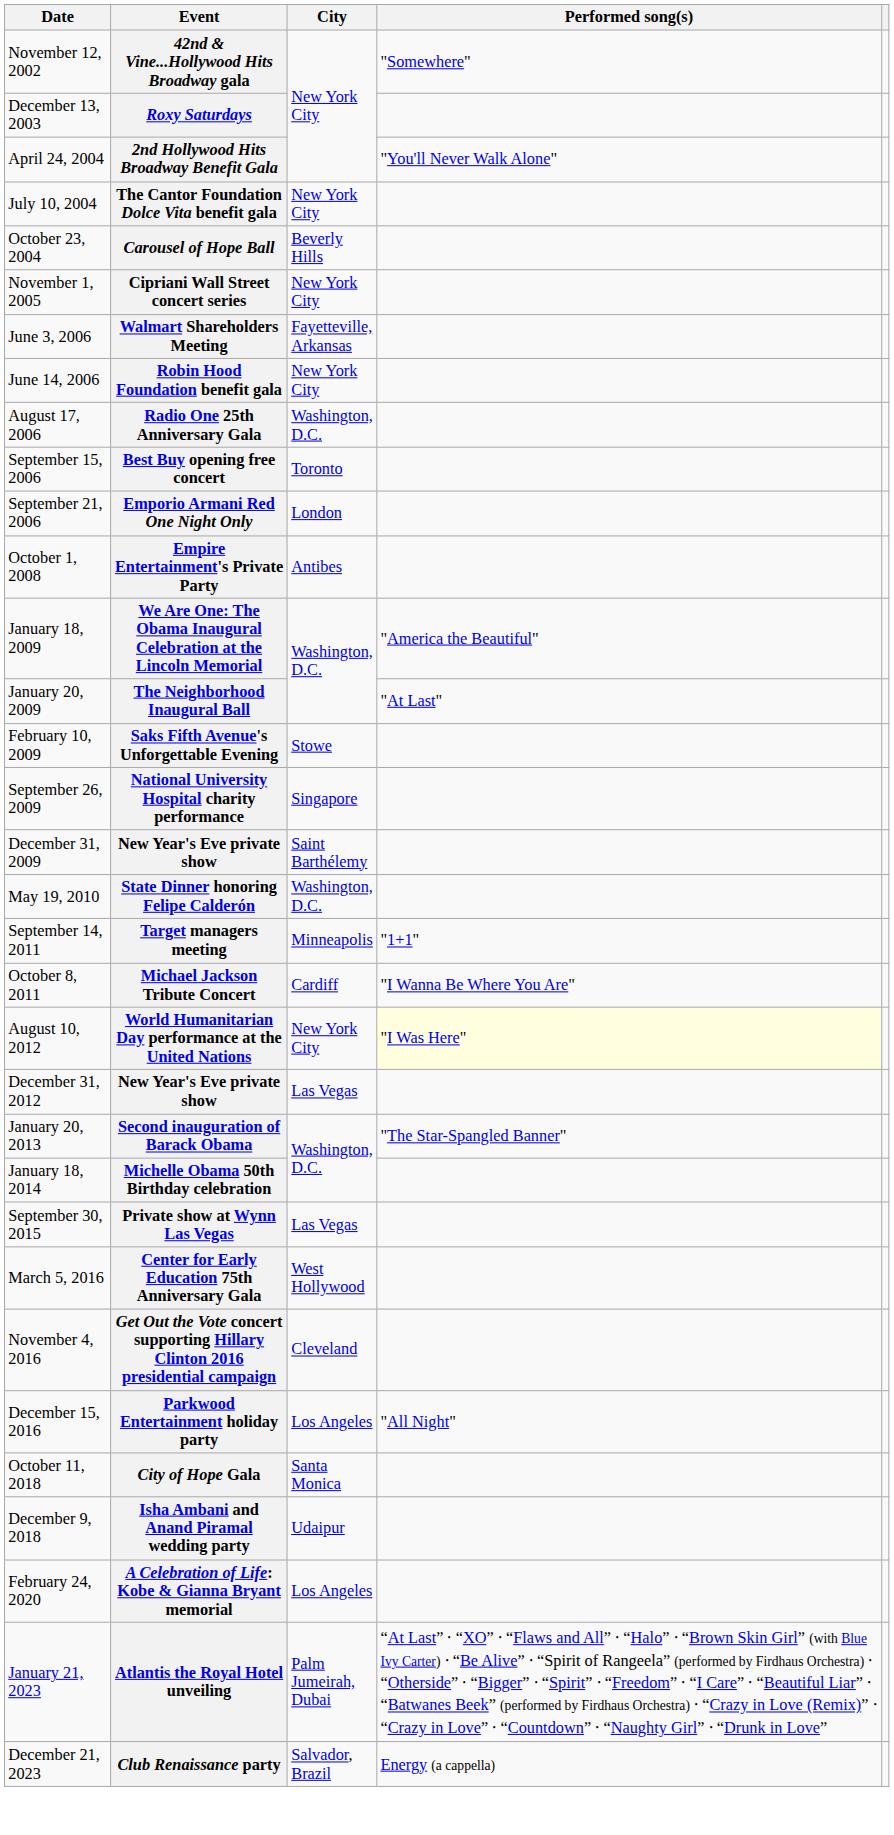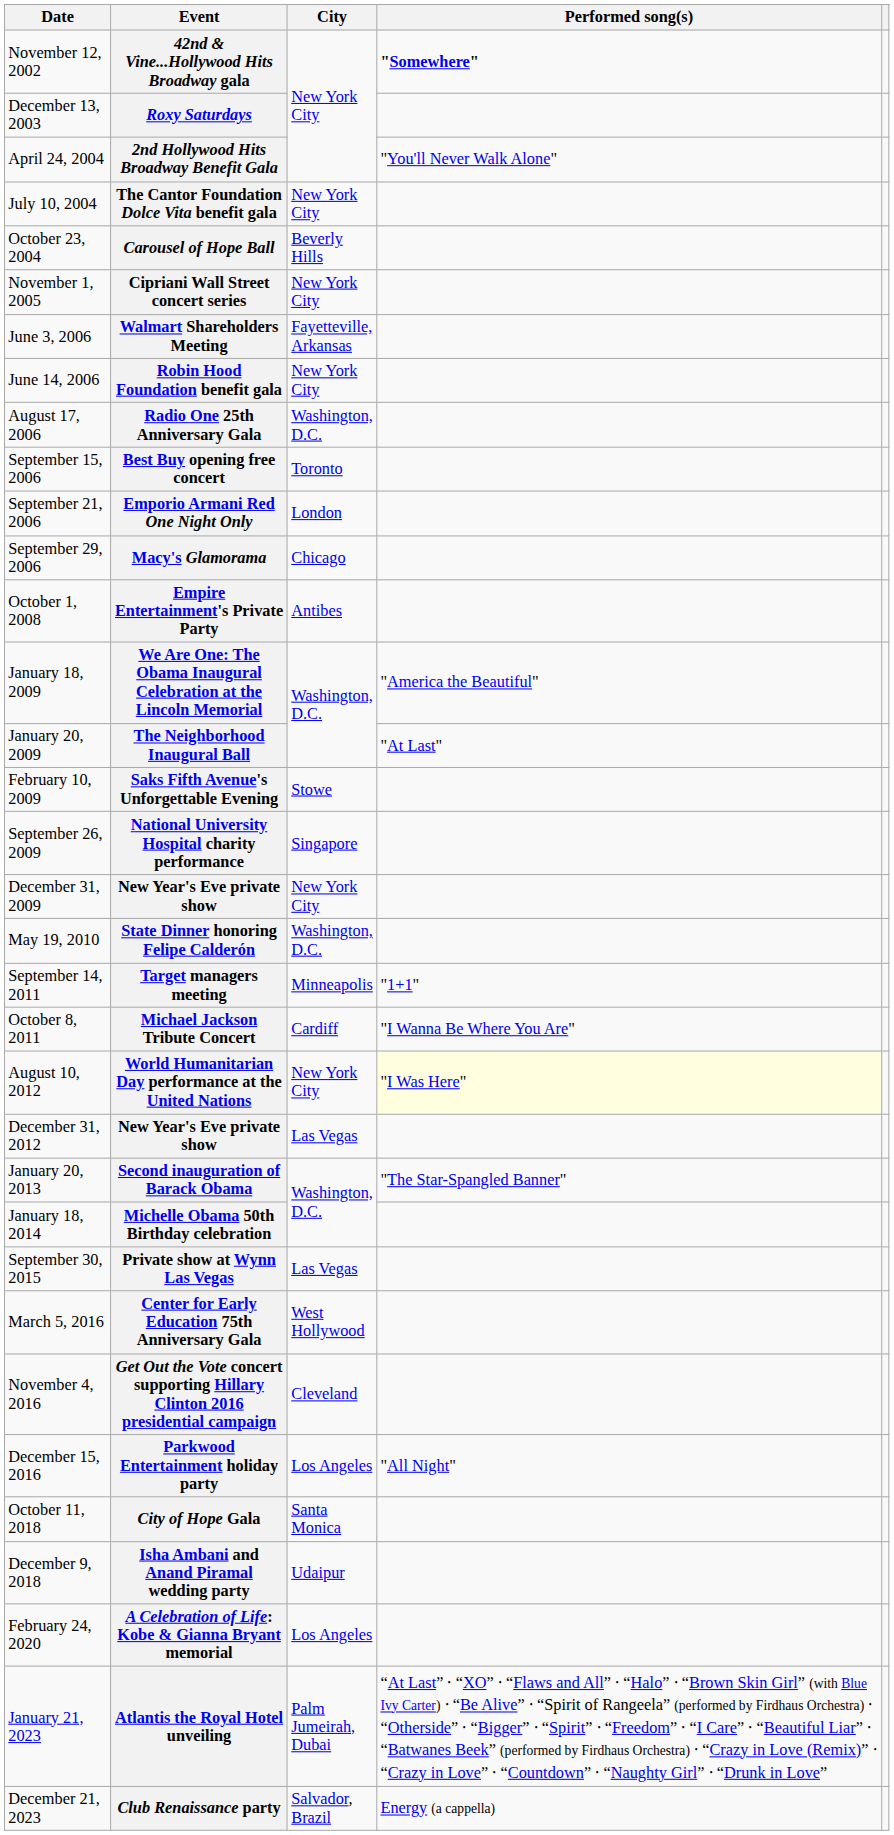 <table class="wikitable sortable plainrowheaders">
 <tr>
 <th style="width:12%;">Date</th>
 <th style="width:20%;">Event</th>
 <th style="width:10%;">City</th>
 <th class="unsortable">Performed song(s)</th>
 <th style"width=2%" class="unsortable"></th>
 </tr>
 <tr>
 <td>November 12, 2002</td>
 <th scope="row"><em>42nd & Vine...Hollywood Hits Broadway</em> gala</th>
 <td rowspan="3"><a href='#'>New York City</a></td>
-<td>"<a href='#'>Somewhere</a>"</td>
+<td><strong>"<a href='#'>Somewhere</a>"</strong></td>
 <td><br></td>
 </tr>
 <tr>
 <td>December 13, 2003</td>
 <th scope="row"><em><a href='#'>Roxy Saturdays</a></em></th>
 <td></td>
 <td></td>
 </tr>
 <tr>
 <td>April 24, 2004</td>
 <th scope="row"><em>2nd Hollywood Hits Broadway Benefit Gala</em></th>
 <td>"<a href='#'>You'll Never Walk Alone</a>"</td>
 <td></td>
 </tr>
 <tr>
 <td>July 10, 2004</td>
 <th scope="row">The Cantor Foundation <em>Dolce Vita</em> benefit gala</th>
 <td><a href='#'>New York City</a></td>
 <td></td>
 <td></td>
 </tr>
 <tr>
 <td>October 23, 2004</td>
 <th scope="row"><em>Carousel of Hope Ball</em></th>
 <td><a href='#'>Beverly Hills</a></td>
 <td></td>
 <td></td>
 </tr>
 <tr>
 <td>November 1, 2005</td>
 <th scope="row">Cipriani Wall Street concert series</th>
 <td><a href='#'>New York City</a></td>
 <td></td>
 <td></td>
 </tr>
 <tr>
 <td>June 3, 2006</td>
 <th scope="row"><a href='#'>Walmart</a> Shareholders Meeting</th>
 <td><a href='#'>Fayetteville, Arkansas</a></td>
 <td></td>
 <td></td>
 </tr>
 <tr>
 <td>June 14, 2006</td>
 <th scope="row"><a href='#'>Robin Hood Foundation</a> benefit gala</th>
 <td><a href='#'>New York City</a></td>
 <td></td>
 <td><br></td>
 </tr>
 <tr>
 <td>August 17, 2006</td>
 <th scope="row"><a href='#'>Radio One</a> 25th Anniversary Gala</th>
 <td><a href='#'>Washington, D.C.</a></td>
 <td></td>
 <td><br></td>
 </tr>
 <tr>
 <td>September 15, 2006</td>
 <th scope="row"><a href='#'>Best Buy</a> opening free concert</th>
 <td><a href='#'>Toronto</a></td>
 <td></td>
 <td></td>
 </tr>
 <tr>
 <td>September 21, 2006</td>
 <th scope="row"><a href='#'>Emporio Armani Red</a> <em>One Night Only</em></th>
 <td><a href='#'>London</a></td>
 <td></td>
 <td></td>
 </tr>
 <tr>
+<td>September 29, 2006</td>
+<th scope="row"><a href='#'>Macy's</a> <em>Glamorama</em></th>
+<td><a href='#'>Chicago</a></td>
+<td></td>
+<td></td>
+</tr>
+<tr>
 <td>October 1, 2008</td>
 <th scope="row"><a href='#'>Empire Entertainment</a>'s Private Party</th>
 <td><a href='#'>Antibes</a></td>
 <td></td>
 <td></td>
 </tr>
 <tr>
 <td>January 18, 2009</td>
 <th scope="row"><a href='#'>We Are One: The Obama Inaugural Celebration at the Lincoln Memorial</a></th>
 <td rowspan="2"><a href='#'>Washington, D.C.</a></td>
 <td>"<a href='#'>America the Beautiful</a>"</td>
 <td></td>
 </tr>
 <tr>
 <td>January 20, 2009</td>
 <th scope="row"><a href='#'>The Neighborhood Inaugural Ball</a></th>
 <td>"<a href='#'>At Last</a>"</td>
 <td></td>
 </tr>
 <tr>
 <td>February 10, 2009</td>
 <th scope="row"><a href='#'>Saks Fifth Avenue</a>'s Unforgettable Evening</th>
 <td><a href='#'>Stowe</a></td>
 <td></td>
 <td></td>
 </tr>
 <tr>
 <td>September 26, 2009</td>
 <th scope="row"><a href='#'>National University Hospital</a> charity performance</th>
 <td><a href='#'>Singapore</a></td>
 <td></td>
 <td></td>
 </tr>
 <tr>
 <td>December 31, 2009</td>
 <th scope="row">New Year's Eve private show</th>
-<td><a href='#'>Saint Barthélemy</a></td>
+<td><a href='#'>New York City</a></td>
 <td></td>
 <td><br></td>
 </tr>
 <tr>
 <td>May 19, 2010</td>
 <th scope="row"><a href='#'>State Dinner</a> honoring <a href='#'>Felipe Calderón</a></th>
 <td><a href='#'>Washington, D.C.</a></td>
 <td></td>
 <td></td>
 </tr>
 <tr>
 <td>September 14, 2011</td>
 <th scope="row"><a href='#'>Target</a> managers meeting</th>
 <td><a href='#'>Minneapolis</a></td>
 <td>"<a href='#'>1+1</a>"</td>
 <td></td>
 </tr>
 <tr>
 <td>October 8, 2011</td>
 <th scope="row"><a href='#'>Michael Jackson</a> Tribute Concert</th>
 <td><a href='#'>Cardiff</a></td>
 <td>"<a href='#'>I Wanna Be Where You Are</a>"</td>
 <td></td>
 </tr>
 <tr>
 <td>August 10, 2012</td>
 <th scope="row"><a href='#'>World Humanitarian Day</a> performance at the <a href='#'>United Nations</a></th>
 <td><a href='#'>New York City</a></td>
 <td style="background: lightyellow;">"<a href='#'>I Was Here</a>"</td>
 <td></td>
 </tr>
 <tr>
 <td>December 31, 2012</td>
 <th scope="row">New Year's Eve private show</th>
 <td><a href='#'>Las Vegas</a></td>
 <td></td>
 <td></td>
 </tr>
 <tr>
 <td>January 20, 2013</td>
 <th scope="row"><a href='#'>Second inauguration of Barack Obama</a></th>
 <td rowspan=2><a href='#'>Washington, D.C.</a></td>
 <td>"<a href='#'>The Star-Spangled Banner</a>"</td>
 <td></td>
 </tr>
 <tr>
 <td>January 18, 2014</td>
 <th scope="row"><a href='#'>Michelle Obama</a> 50th Birthday celebration</th>
 <td></td>
 <td></td>
 </tr>
 <tr>
 <td>September 30, 2015</td>
 <th scope="row">Private show at <a href='#'>Wynn Las Vegas</a></th>
 <td><a href='#'>Las Vegas</a></td>
 <td></td>
 <td></td>
 </tr>
 <tr>
 <td>March 5, 2016</td>
 <th scope="row"><a href='#'>Center for Early Education</a> 75th Anniversary Gala</th>
 <td><a href='#'>West Hollywood</a></td>
 <td></td>
 <td></td>
 </tr>
 <tr>
 <td>November 4, 2016</td>
 <th scope="row"><em>Get Out the Vote</em> concert supporting <a href='#'>Hillary Clinton 2016 presidential campaign</a></th>
 <td><a href='#'>Cleveland</a></td>
 <td></td>
 <td><br></td>
 </tr>
 <tr>
 <td>December 15, 2016</td>
 <th scope="row"><a href='#'>Parkwood Entertainment</a> holiday party</th>
 <td><a href='#'>Los Angeles</a></td>
 <td>"<a href='#'>All Night</a>"</td>
 <td></td>
 </tr>
 <tr>
 <td>October 11, 2018</td>
 <th scope="row"><em>City of Hope</em> Gala</th>
 <td><a href='#'>Santa Monica</a></td>
 <td></td>
 <td></td>
 </tr>
 <tr>
 <td>December 9, 2018</td>
 <th scope="row"><a href='#'>Isha Ambani</a> and <a href='#'>Anand Piramal</a> wedding party</th>
 <td><a href='#'>Udaipur</a></td>
 <td></td>
 <td></td>
 </tr>
 <tr>
 <td>February 24, 2020</td>
 <th scope="row"><em><a href='#'>A Celebration of Life</a></em>: <a href='#'>Kobe & Gianna Bryant</a> memorial</th>
 <td><a href='#'>Los Angeles</a></td>
 <td></td>
 <td></td>
 </tr>
 <tr>
 <td><a href='#'>January 21, 2023</a></td>
 <th scope="row"><a href='#'>Atlantis the Royal Hotel</a> unveiling</th>
 <td><a href='#'>Palm Jumeirah, Dubai</a></td>
 <td>“<a href='#'>At Last</a>” ⸱ “<a href='#'>XO</a>” ⸱ “<a href='#'>Flaws and All</a>” ⸱ “<a href='#'>Halo</a>” ⸱ “<a href='#'>Brown Skin Girl</a>” <small>(with <a href='#'>Blue Ivy Carter</a>)</small> ⸱ “<a href='#'>Be Alive</a>” ⸱ “Spirit of Rangeela” <small>(performed by Firdhaus Orchestra)</small> ⸱ “<a href='#'>Otherside</a>” ⸱ “<a href='#'>Bigger</a>” ⸱ “<a href='#'>Spirit</a>” ⸱ “<a href='#'>Freedom</a>” ⸱ “<a href='#'>I Care</a>” ⸱ “<a href='#'>Beautiful Liar</a>” ⸱ “<a href='#'>Batwanes Beek</a>” <small>(performed by Firdhaus Orchestra)</small> ⸱ “<a href='#'>Crazy in Love (Remix)</a>” ⸱ “<a href='#'>Crazy in Love</a>” ⸱ “<a href='#'>Countdown</a>” ⸱ “<a href='#'>Naughty Girl</a>” ⸱ “<a href='#'>Drunk in Love</a>”</td>
 <td></td>
 </tr>
 <tr>
 <td>December 21, 2023</td>
 <th scope="row"><em>Club Renaissance</em> party</th>
 <td><a href='#'>Salvador</a>, <a href='#'>Brazil</a></td>
 <td><a href='#'>Energy</a> <small>(a cappella)</small></td>
 <td></td>
 </tr>
 </table>
